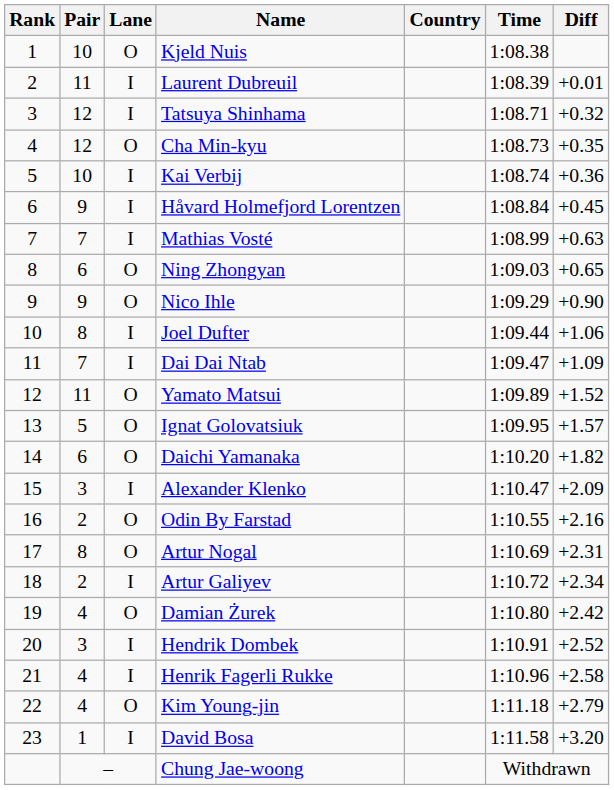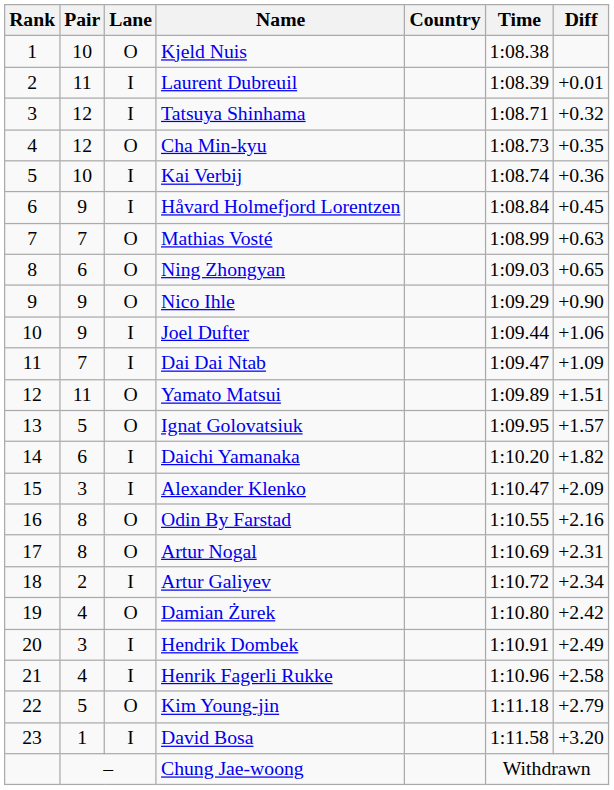 <table class="wikitable sortable" style="text-align:center">
 <tr>
 <th>Rank</th>
 <th>Pair</th>
 <th>Lane</th>
 <th>Name</th>
 <th>Country</th>
 <th>Time</th>
 <th>Diff</th>
 </tr>
 <tr>
 <td>1</td>
 <td>10</td>
 <td>O</td>
 <td align=left><a href='#'>Kjeld Nuis</a></td>
 <td align=left></td>
 <td>1:08.38</td>
 <td></td>
 </tr>
 <tr>
 <td>2</td>
 <td>11</td>
 <td>I</td>
 <td align=left><a href='#'>Laurent Dubreuil</a></td>
 <td align=left></td>
 <td>1:08.39</td>
 <td>+0.01</td>
 </tr>
 <tr>
 <td>3</td>
 <td>12</td>
 <td>I</td>
 <td align=left><a href='#'>Tatsuya Shinhama</a></td>
 <td align=left></td>
 <td>1:08.71</td>
 <td>+0.32</td>
 </tr>
 <tr>
 <td>4</td>
 <td>12</td>
 <td>O</td>
 <td align=left><a href='#'>Cha Min-kyu</a></td>
 <td align=left></td>
 <td>1:08.73</td>
 <td>+0.35</td>
 </tr>
 <tr>
 <td>5</td>
 <td>10</td>
 <td>I</td>
 <td align=left><a href='#'>Kai Verbij</a></td>
 <td align=left></td>
 <td>1:08.74</td>
 <td>+0.36</td>
 </tr>
 <tr>
 <td>6</td>
 <td>9</td>
 <td>I</td>
 <td align=left><a href='#'>Håvard Holmefjord Lorentzen</a></td>
 <td align=left></td>
 <td>1:08.84</td>
 <td>+0.45</td>
 </tr>
 <tr>
 <td>7</td>
 <td>7</td>
-<td>I</td>
+<td>O</td>
 <td align=left><a href='#'>Mathias Vosté</a></td>
 <td align=left></td>
 <td>1:08.99</td>
 <td>+0.63</td>
 </tr>
 <tr>
 <td>8</td>
 <td>6</td>
 <td>O</td>
 <td align=left><a href='#'>Ning Zhongyan</a></td>
 <td align=left></td>
 <td>1:09.03</td>
 <td>+0.65</td>
 </tr>
 <tr>
 <td>9</td>
 <td>9</td>
 <td>O</td>
 <td align=left><a href='#'>Nico Ihle</a></td>
 <td align=left></td>
 <td>1:09.29</td>
 <td>+0.90</td>
 </tr>
 <tr>
 <td>10</td>
-<td>8</td>
+<td>9</td>
 <td>I</td>
 <td align=left><a href='#'>Joel Dufter</a></td>
 <td align=left></td>
 <td>1:09.44</td>
 <td>+1.06</td>
 </tr>
 <tr>
 <td>11</td>
 <td>7</td>
 <td>I</td>
 <td align=left><a href='#'>Dai Dai Ntab</a></td>
 <td align=left></td>
 <td>1:09.47</td>
 <td>+1.09</td>
 </tr>
 <tr>
 <td>12</td>
 <td>11</td>
 <td>O</td>
 <td align=left><a href='#'>Yamato Matsui</a></td>
 <td align=left></td>
 <td>1:09.89</td>
-<td>+1.52</td>
+<td>+1.51</td>
 </tr>
 <tr>
 <td>13</td>
 <td>5</td>
 <td>O</td>
 <td align=left><a href='#'>Ignat Golovatsiuk</a></td>
 <td align=left></td>
 <td>1:09.95</td>
 <td>+1.57</td>
 </tr>
 <tr>
 <td>14</td>
 <td>6</td>
-<td>O</td>
+<td>I</td>
 <td align=left><a href='#'>Daichi Yamanaka</a></td>
 <td align=left></td>
 <td>1:10.20</td>
 <td>+1.82</td>
 </tr>
 <tr>
 <td>15</td>
 <td>3</td>
 <td>I</td>
 <td align=left><a href='#'>Alexander Klenko</a></td>
 <td align=left></td>
 <td>1:10.47</td>
 <td>+2.09</td>
 </tr>
 <tr>
 <td>16</td>
-<td>2</td>
+<td>8</td>
 <td>O</td>
 <td align=left><a href='#'>Odin By Farstad</a></td>
 <td align=left></td>
 <td>1:10.55</td>
 <td>+2.16</td>
 </tr>
 <tr>
 <td>17</td>
 <td>8</td>
 <td>O</td>
 <td align=left><a href='#'>Artur Nogal</a></td>
 <td align=left></td>
 <td>1:10.69</td>
 <td>+2.31</td>
 </tr>
 <tr>
 <td>18</td>
 <td>2</td>
 <td>I</td>
 <td align=left><a href='#'>Artur Galiyev</a></td>
 <td align=left></td>
 <td>1:10.72</td>
 <td>+2.34</td>
 </tr>
 <tr>
 <td>19</td>
 <td>4</td>
 <td>O</td>
 <td align=left><a href='#'>Damian Żurek</a></td>
 <td align=left></td>
 <td>1:10.80</td>
 <td>+2.42</td>
 </tr>
 <tr>
 <td>20</td>
 <td>3</td>
 <td>I</td>
 <td align=left><a href='#'>Hendrik Dombek</a></td>
 <td align=left></td>
 <td>1:10.91</td>
-<td>+2.52</td>
+<td>+2.49</td>
 </tr>
 <tr>
 <td>21</td>
 <td>4</td>
 <td>I</td>
 <td align=left><a href='#'>Henrik Fagerli Rukke</a></td>
 <td align=left></td>
 <td>1:10.96</td>
 <td>+2.58</td>
 </tr>
 <tr>
 <td>22</td>
-<td>4</td>
+<td>5</td>
 <td>O</td>
 <td align=left><a href='#'>Kim Young-jin</a></td>
 <td align=left></td>
 <td>1:11.18</td>
 <td>+2.79</td>
 </tr>
 <tr>
 <td>23</td>
 <td>1</td>
 <td>I</td>
 <td align=left><a href='#'>David Bosa</a></td>
 <td align=left></td>
 <td>1:11.58</td>
 <td>+3.20</td>
 </tr>
 <tr>
 <td></td>
 <td colspan=2>–</td>
 <td align=left><a href='#'>Chung Jae-woong</a></td>
 <td align=left></td>
 <td colspan=2>Withdrawn</td>
 </tr>
 </table>
